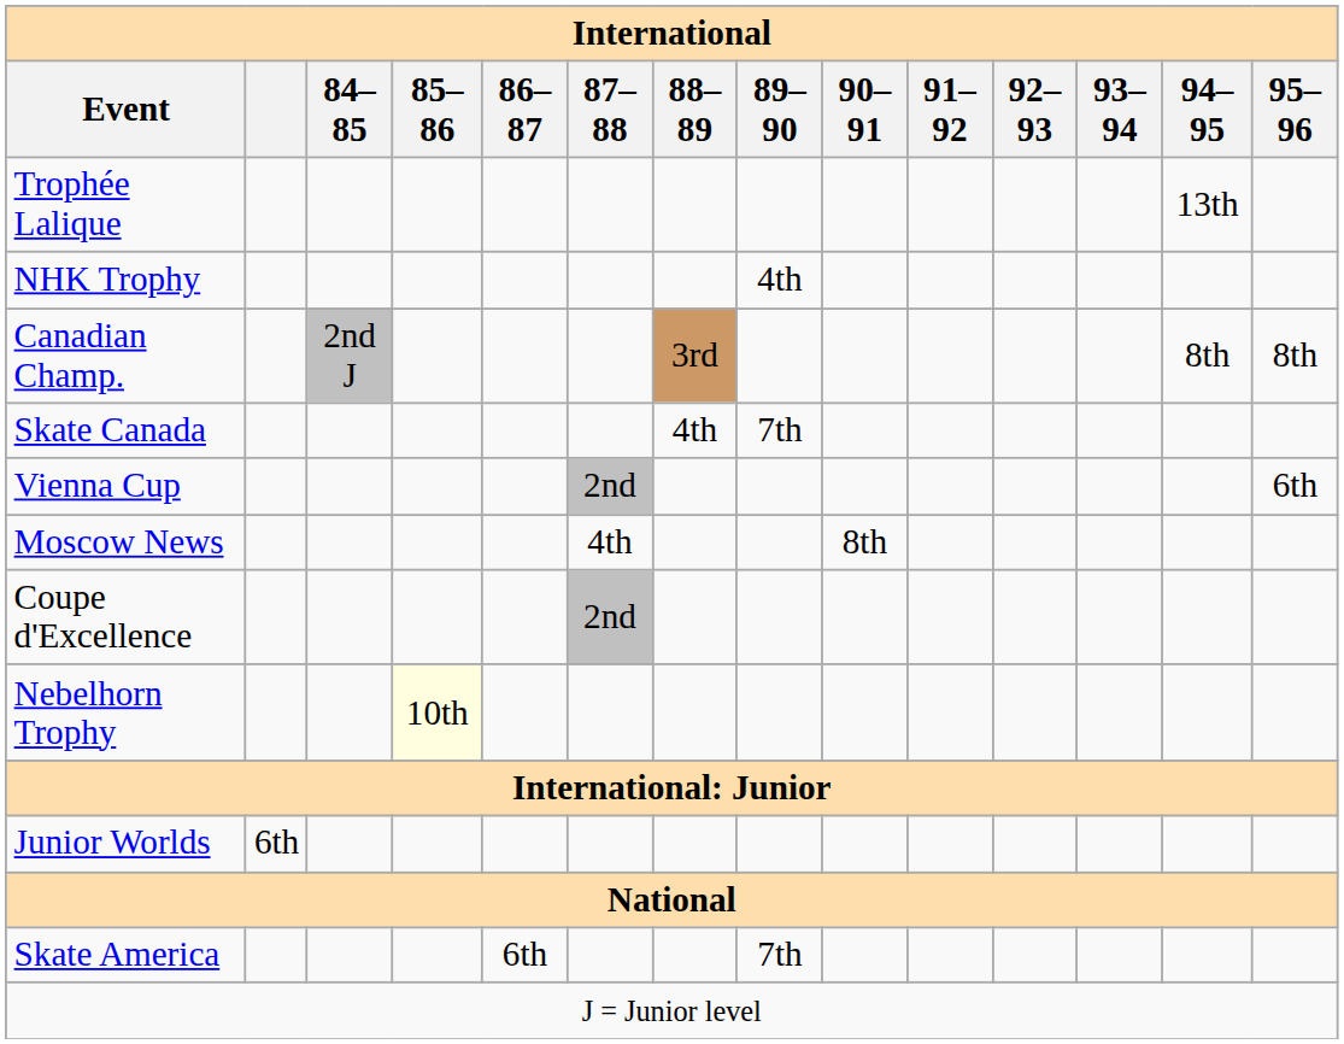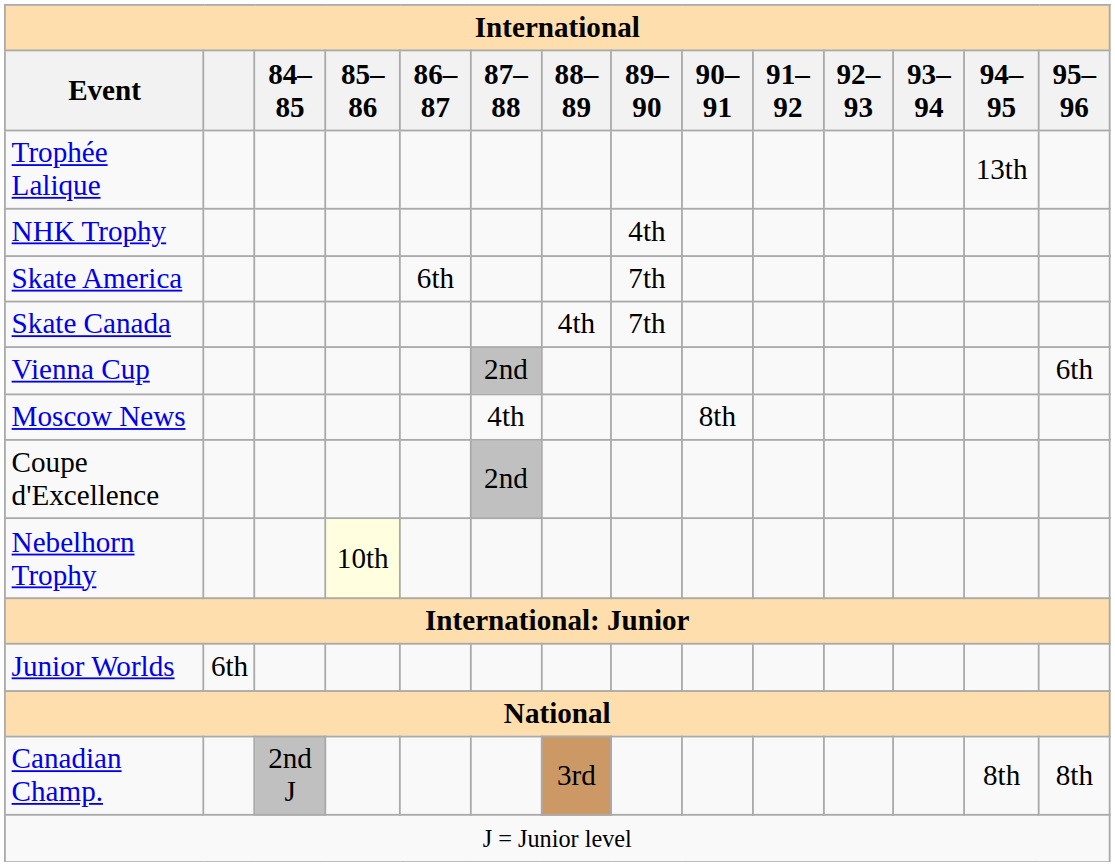 <table class="wikitable" style="text-align:center">
 <tr>
 <th style="background-color: #ffdead; " colspan=14 align=center>International</th>
 </tr>
 <tr>
 <th>Event</th>
 <th></th>
 <th>84–85</th>
 <th>85–86</th>
 <th>86–87</th>
 <th>87–88</th>
 <th>88–89</th>
 <th>89–90</th>
 <th>90–91</th>
 <th>91–92</th>
 <th>92–93</th>
 <th>93–94</th>
 <th>94–95</th>
 <th>95–96</th>
 </tr>
 <tr>
 <td align=left><a href='#'>Trophée Lalique</a></td>
 <td></td>
 <td></td>
 <td></td>
 <td></td>
 <td></td>
 <td></td>
 <td></td>
 <td></td>
 <td></td>
 <td></td>
 <td></td>
 <td>13th</td>
 <td></td>
 </tr>
 <tr>
 <td align=left><a href='#'>NHK Trophy</a></td>
 <td></td>
 <td></td>
 <td></td>
 <td></td>
 <td></td>
 <td></td>
 <td>4th</td>
 <td></td>
 <td></td>
 <td></td>
 <td></td>
 <td></td>
 <td></td>
 </tr>
 <tr>
-<td align=left><a href='#'>Canadian Champ.</a></td>
-<td></td>
-<td bgcolor=silver>2nd J</td>
+<td align=left><a href='#'>Skate America</a></td>
 <td></td>
 <td></td>
 <td></td>
-<td bgcolor=cc9966>3rd</td>
+<td>6th</td>
+<td></td>
+<td></td>
+<td>7th</td>
 <td></td>
 <td></td>
 <td></td>
 <td></td>
 <td></td>
-<td>8th</td>
-<td>8th</td>
+<td></td>
 </tr>
 <tr>
 <td align=left><a href='#'>Skate Canada</a></td>
 <td></td>
 <td></td>
 <td></td>
 <td></td>
 <td></td>
 <td>4th</td>
 <td>7th</td>
 <td></td>
 <td></td>
 <td></td>
 <td></td>
 <td></td>
 <td></td>
 </tr>
 <tr>
 <td align=left><a href='#'>Vienna Cup</a></td>
 <td></td>
 <td></td>
 <td></td>
 <td></td>
 <td bgcolor=silver>2nd</td>
 <td></td>
 <td></td>
 <td></td>
 <td></td>
 <td></td>
 <td></td>
 <td></td>
 <td>6th</td>
 </tr>
 <tr>
 <td align=left><a href='#'>Moscow News</a></td>
 <td></td>
 <td></td>
 <td></td>
 <td></td>
 <td>4th</td>
 <td></td>
 <td></td>
 <td>8th</td>
 <td></td>
 <td></td>
 <td></td>
 <td></td>
 <td></td>
 </tr>
 <tr>
 <td align=left>Coupe d'Excellence</td>
 <td></td>
 <td></td>
 <td></td>
 <td></td>
 <td bgcolor=silver>2nd</td>
 <td></td>
 <td></td>
 <td></td>
 <td></td>
 <td></td>
 <td></td>
 <td></td>
 <td></td>
 </tr>
 <tr>
 <td align=left><a href='#'>Nebelhorn Trophy</a></td>
 <td></td>
 <td></td>
 <td style="background: lightyellow;">10th</td>
 <td></td>
 <td></td>
 <td></td>
 <td></td>
 <td></td>
 <td></td>
 <td></td>
 <td></td>
 <td></td>
 <td></td>
 </tr>
 <tr>
 <th style="background-color: #ffdead; " colspan=14 align=center>International: Junior</th>
 </tr>
 <tr>
 <td align=left><a href='#'>Junior Worlds</a></td>
 <td>6th</td>
 <td></td>
 <td></td>
 <td></td>
 <td></td>
 <td></td>
 <td></td>
 <td></td>
 <td></td>
 <td></td>
 <td></td>
 <td></td>
 <td></td>
 </tr>
 <tr>
 <th style="background-color: #ffdead; " colspan=14 align=center>National</th>
 </tr>
 <tr>
-<td align=left><a href='#'>Skate America</a></td>
+<td align=left><a href='#'>Canadian Champ.</a></td>
+<td></td>
+<td bgcolor=silver>2nd J</td>
 <td></td>
 <td></td>
 <td></td>
-<td>6th</td>
-<td></td>
-<td></td>
-<td>7th</td>
+<td bgcolor=cc9966>3rd</td>
 <td></td>
 <td></td>
 <td></td>
 <td></td>
 <td></td>
-<td></td>
+<td>8th</td>
+<td>8th</td>
 </tr>
 <tr>
 <td colspan=14 align=center><small> J = Junior level </small></td>
 </tr>
 </table>
